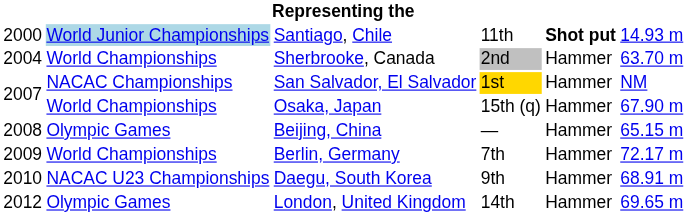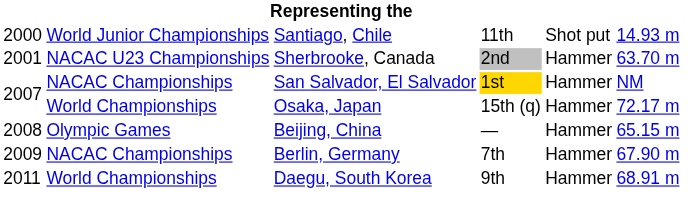 <table>
 <tr>
 <th colspan="6">Representing the </th>
 </tr>
 <tr>
 <td>2000</td>
-<td style="background: lightblue;"><a href='#'>World Junior Championships</a></td>
+<td><a href='#'>World Junior Championships</a></td>
 <td><a href='#'>Santiago</a>, <a href='#'>Chile</a></td>
 <td>11th</td>
-<td><strong>Shot put</strong></td>
+<td>Shot put</td>
 <td><a href='#'>14.93 m</a></td>
 </tr>
 <tr>
-<td>2004</td>
-<td><a href='#'>World Championships</a></td>
+<td>2001</td>
+<td><a href='#'>NACAC U23 Championships</a></td>
 <td><a href='#'>Sherbrooke</a>, Canada</td>
 <td bgcolor=silver>2nd</td>
 <td>Hammer</td>
 <td><a href='#'>63.70 m</a></td>
 </tr>
 <tr>
 <td rowspan=2>2007</td>
 <td><a href='#'>NACAC Championships</a></td>
 <td><a href='#'>San Salvador, El Salvador</a></td>
 <td bgcolor=gold>1st</td>
 <td>Hammer</td>
 <td><a href='#'>NM</a></td>
 </tr>
 <tr>
 <td><a href='#'>World Championships</a></td>
 <td><a href='#'>Osaka, Japan</a></td>
 <td>15th (q)</td>
 <td>Hammer</td>
-<td><a href='#'>67.90 m</a></td>
+<td><a href='#'>72.17 m</a></td>
 </tr>
 <tr>
 <td>2008</td>
 <td><a href='#'>Olympic Games</a></td>
 <td><a href='#'>Beijing, China</a></td>
 <td>—</td>
 <td>Hammer</td>
 <td><a href='#'>65.15 m</a></td>
 </tr>
 <tr>
 <td>2009</td>
-<td><a href='#'>World Championships</a></td>
+<td><a href='#'>NACAC Championships</a></td>
 <td><a href='#'>Berlin, Germany</a></td>
 <td>7th</td>
 <td>Hammer</td>
-<td><a href='#'>72.17 m</a></td>
+<td><a href='#'>67.90 m</a></td>
 </tr>
 <tr>
-<td>2010</td>
-<td><a href='#'>NACAC U23 Championships</a></td>
+<td>2011</td>
+<td><a href='#'>World Championships</a></td>
 <td><a href='#'>Daegu, South Korea</a></td>
 <td>9th</td>
 <td>Hammer</td>
 <td><a href='#'>68.91 m</a></td>
 </tr>
-<tr>
-<td>2012</td>
-<td><a href='#'>Olympic Games</a></td>
-<td><a href='#'>London</a>, <a href='#'>United Kingdom</a></td>
-<td>14th</td>
-<td>Hammer</td>
-<td><a href='#'>69.65 m</a></td>
-</tr>
 </table>
